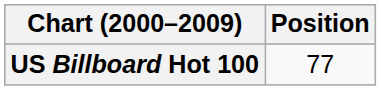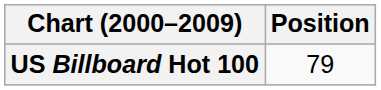 <table class="wikitable plainrowheaders" style="text-align:center">
 <tr>
 <th align="center">Chart (2000–2009)</th>
 <th align="center">Position</th>
 </tr>
 <tr>
 <th scope="row">US <em>Billboard</em> Hot 100</th>
-<td style="text-align:center;">77</td>
+<td style="text-align:center;">79</td>
 </tr>
 </table>
